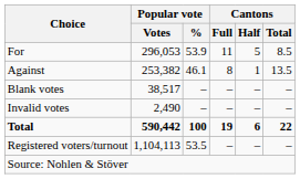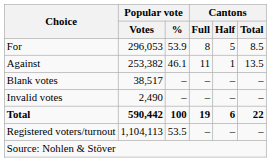 <table class=wikitable style=text-align:right>
 <tr>
 <th rowspan=2>Choice</th>
 <th colspan=2>Popular vote</th>
 <th colspan=3>Cantons</th>
 </tr>
 <tr>
 <th>Votes</th>
 <th>%</th>
 <th>Full</th>
 <th>Half</th>
 <th>Total</th>
 </tr>
 <tr>
 <td align=left>For</td>
 <td>296,053</td>
 <td>53.9</td>
-<td>11</td>
+<td>8</td>
 <td>5</td>
 <td>8.5</td>
 </tr>
 <tr>
 <td align=left>Against</td>
 <td>253,382</td>
 <td>46.1</td>
-<td>8</td>
+<td>11</td>
 <td>1</td>
 <td>13.5</td>
 </tr>
 <tr>
 <td align=left>Blank votes</td>
 <td>38,517</td>
 <td>–</td>
 <td>–</td>
 <td>–</td>
 <td>–</td>
 </tr>
 <tr>
 <td align=left>Invalid votes</td>
 <td>2,490</td>
 <td>–</td>
 <td>–</td>
 <td>–</td>
 <td>–</td>
 </tr>
 <tr>
 <td align=left><strong>Total</strong></td>
 <td><strong>590,442</strong></td>
 <td><strong>100</strong></td>
 <td><strong>19</strong></td>
 <td><strong>6</strong></td>
 <td><strong>22</strong></td>
 </tr>
 <tr>
 <td align=left>Registered voters/turnout</td>
 <td>1,104,113</td>
 <td>53.5</td>
 <td>–</td>
 <td>–</td>
 <td>–</td>
 </tr>
 <tr>
 <td align=left colspan=6>Source: Nohlen & Stöver</td>
 </tr>
 </table>
